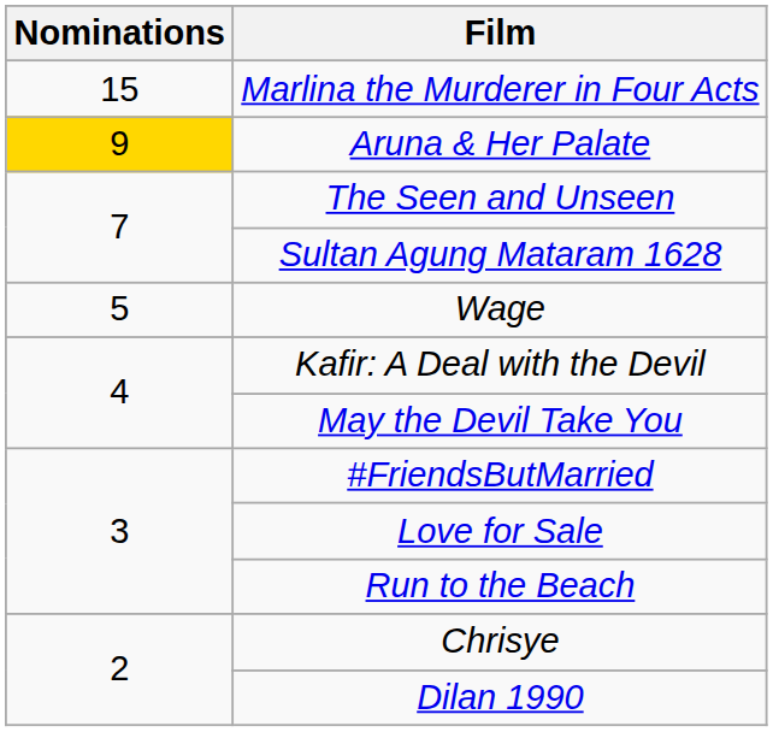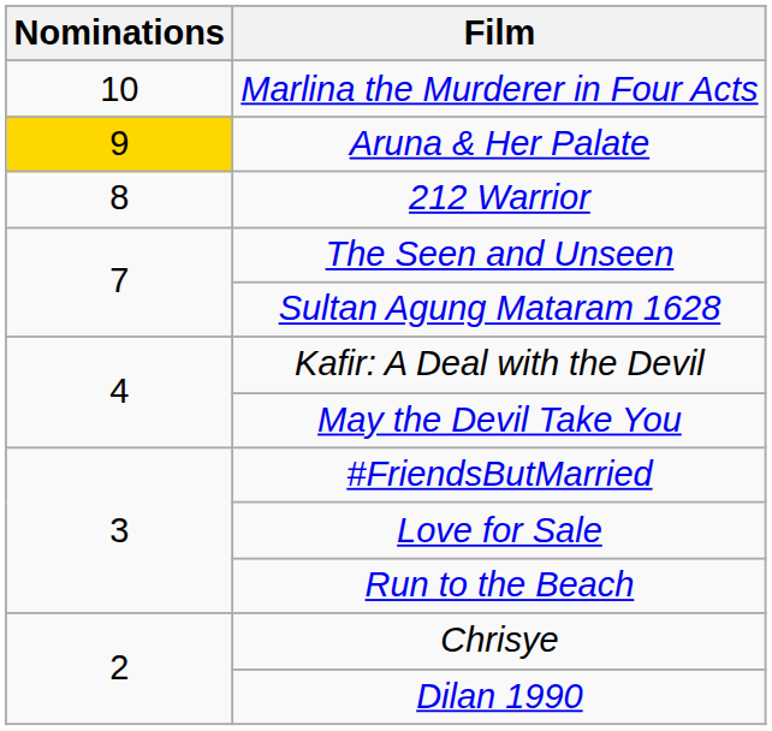 <table class="wikitable plainrowheaders" style="text-align:center;">
 <tr>
 <th scope="col" style="width:55px;">Nominations</th>
 <th scope="col" style="text-align:center;">Film</th>
 </tr>
 <tr>
-<td>15</td>
+<td>10</td>
 <td><em><a href='#'>Marlina the Murderer in Four Acts</a></em></td>
 </tr>
 <tr>
 <td style="background: gold;">9</td>
 <td><em><a href='#'>Aruna & Her Palate</a></em></td>
 </tr>
 <tr>
+<td>8</td>
+<td><em><a href='#'>212 Warrior</a></em></td>
+</tr>
+<tr>
 <td rowspan="2">7</td>
 <td><em><a href='#'>The Seen and Unseen</a></em></td>
 </tr>
 <tr>
 <td><em><a href='#'>Sultan Agung Mataram 1628</a></em></td>
-</tr>
-<tr>
-<td>5</td>
-<td><em>Wage</em></td>
 </tr>
 <tr>
 <td rowspan="2">4</td>
 <td><em>Kafir: A Deal with the Devil</em></td>
 </tr>
 <tr>
 <td><em><a href='#'>May the Devil Take You</a></em></td>
 </tr>
 <tr>
 <td rowspan="3">3</td>
 <td><em><a href='#'>#FriendsButMarried</a></em></td>
 </tr>
 <tr>
 <td><em><a href='#'>Love for Sale</a></em></td>
 </tr>
 <tr>
 <td><em><a href='#'>Run to the Beach</a></em></td>
 </tr>
 <tr>
 <td rowspan="2">2</td>
 <td><em>Chrisye</em></td>
 </tr>
 <tr>
 <td><em><a href='#'>Dilan 1990</a></em></td>
 </tr>
 </table>
